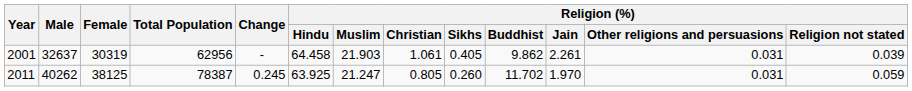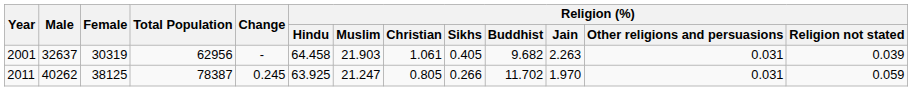 <table class="wikitable">
 <tr>
 <th rowspan="2">Year</th>
 <th rowspan="2">Male</th>
 <th rowspan="2">Female</th>
 <th rowspan="2">Total Population</th>
 <th rowspan="2">Change</th>
 <th colspan="8">Religion (%)</th>
 </tr>
 <tr>
 <th>Hindu</th>
 <th>Muslim</th>
 <th>Christian</th>
 <th>Sikhs</th>
 <th>Buddhist</th>
 <th>Jain</th>
 <th>Other religions and persuasions</th>
 <th>Religion not stated</th>
 </tr>
 <tr>
 <td>2001</td>
 <td style="text-align:right;">32637</td>
 <td style="text-align:right;">30319</td>
 <td style="text-align:right;">62956</td>
 <td style="text-align:center;">-</td>
 <td style="text-align:right;">64.458</td>
 <td style="text-align:right;">21.903</td>
 <td style="text-align:right;">1.061</td>
 <td style="text-align:right;">0.405</td>
-<td style="text-align:right;">9.862</td>
-<td style="text-align:right;">2.261</td>
+<td style="text-align:right;">9.682</td>
+<td style="text-align:right;">2.263</td>
 <td style="text-align:right;">0.031</td>
 <td style="text-align:right;">0.039</td>
 </tr>
 <tr>
 <td>2011</td>
 <td style="text-align:right;">40262</td>
 <td style="text-align:right;">38125</td>
 <td style="text-align:right;">78387</td>
 <td style="text-align:right;">0.245</td>
 <td style="text-align:right;">63.925</td>
 <td style="text-align:right;">21.247</td>
 <td style="text-align:right;">0.805</td>
-<td style="text-align:right;">0.260</td>
+<td style="text-align:right;">0.266</td>
 <td style="text-align:right;">11.702</td>
 <td style="text-align:right;">1.970</td>
 <td style="text-align:right;">0.031</td>
 <td style="text-align:right;">0.059</td>
 </tr>
 </table>
